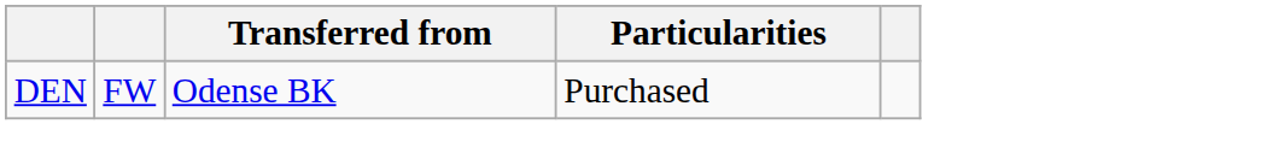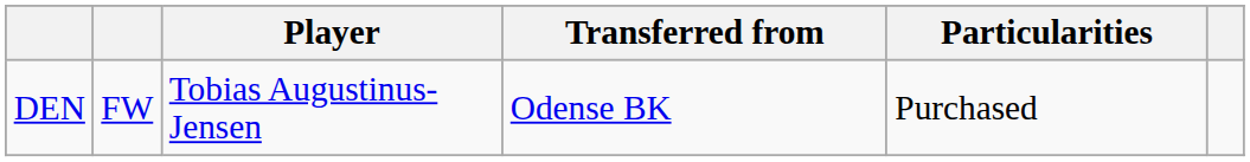 <table class="wikitable plainrowheaders sortable">
 <tr>
 <th></th>
 <th></th>
+<th style="width: 150px;">Player</th>
 <th style="width: 170px;">Transferred from</th>
 <th style="width: 140px;">Particularities</th>
 <th style="width: 10px;"></th>
 </tr>
 <tr>
 <td><strong></strong> <a href='#'>DEN</a></td>
 <td><a href='#'>FW</a></td>
+<td><a href='#'>Tobias Augustinus-Jensen</a></td>
 <td><strong></strong> <a href='#'>Odense BK</a></td>
 <td>Purchased</td>
 <td></td>
 </tr>
 </table>
